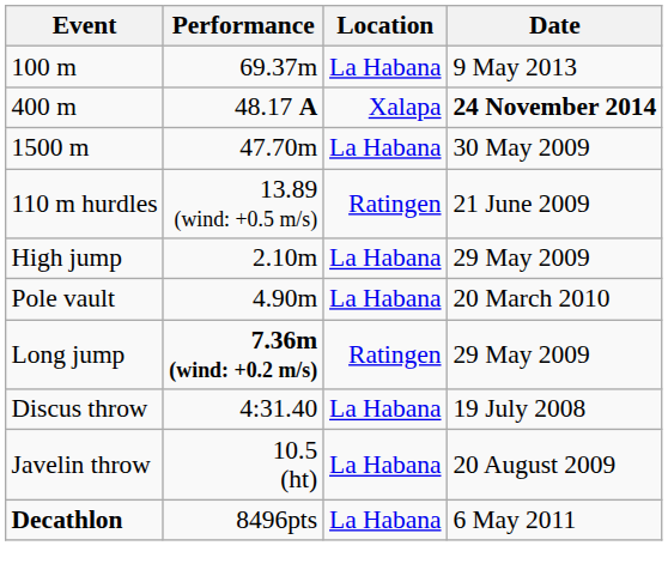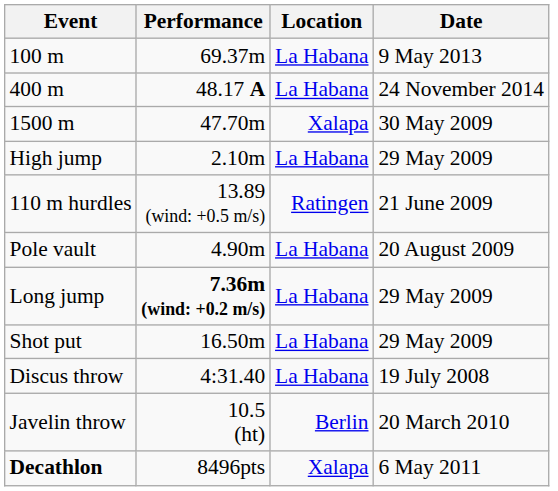 <table class="wikitable">
 <tr>
 <th>Event</th>
 <th>Performance</th>
 <th>Location</th>
 <th>Date</th>
 </tr>
 <tr>
 <td>100 m</td>
 <td align=right>69.37m</td>
 <td align=right> <a href='#'>La Habana</a></td>
 <td>9 May 2013</td>
 </tr>
 <tr>
 <td>400 m</td>
 <td align=right>48.17 <strong>A</strong></td>
-<td align=right> <a href='#'>Xalapa</a></td>
-<td><strong>24 November 2014</strong></td>
+<td align=right> <a href='#'>La Habana</a></td>
+<td>24 November 2014</td>
 </tr>
 <tr>
 <td>1500 m</td>
 <td align=right>47.70m</td>
+<td align=right> <a href='#'>Xalapa</a></td>
+<td>30 May 2009</td>
+</tr>
+<tr>
+<td>High jump</td>
+<td align=right>2.10m</td>
 <td align=right> <a href='#'>La Habana</a></td>
-<td>30 May 2009</td>
+<td>29 May 2009</td>
 </tr>
 <tr>
 <td>110 m hurdles</td>
 <td align=right>13.89 <br><small>(wind: +0.5 m/s)</small></td>
 <td align=right> <a href='#'>Ratingen</a></td>
 <td>21 June 2009</td>
 </tr>
 <tr>
-<td>High jump</td>
-<td align=right>2.10m</td>
+<td>Pole vault</td>
+<td align=right>4.90m</td>
+<td align=right> <a href='#'>La Habana</a></td>
+<td>20 August 2009</td>
+</tr>
+<tr>
+<td>Long jump</td>
+<td align=right><strong>7.36m <br><small>(wind: +0.2 m/s)</small></strong></td>
 <td align=right> <a href='#'>La Habana</a></td>
 <td>29 May 2009</td>
 </tr>
 <tr>
-<td>Pole vault</td>
-<td align=right>4.90m</td>
+<td>Shot put</td>
+<td align=right>16.50m</td>
 <td align=right> <a href='#'>La Habana</a></td>
-<td>20 March 2010</td>
-</tr>
-<tr>
-<td>Long jump</td>
-<td align=right><strong>7.36m <br><small>(wind: +0.2 m/s)</small></strong></td>
-<td align=right> <a href='#'>Ratingen</a></td>
 <td>29 May 2009</td>
 </tr>
 <tr>
 <td>Discus throw</td>
 <td align=right>4:31.40</td>
 <td align=right> <a href='#'>La Habana</a></td>
 <td>19 July 2008</td>
 </tr>
 <tr>
 <td>Javelin throw</td>
 <td align=right>10.5 <br>(ht)</td>
-<td align=right> <a href='#'>La Habana</a></td>
-<td>20 August 2009</td>
+<td align=right> <a href='#'>Berlin</a></td>
+<td>20 March 2010</td>
 </tr>
 <tr>
 <td><strong>Decathlon</strong></td>
 <td align=right>8496pts</td>
-<td align=right> <a href='#'>La Habana</a></td>
+<td align=right> <a href='#'>Xalapa</a></td>
 <td>6 May 2011</td>
 </tr>
 </table>
